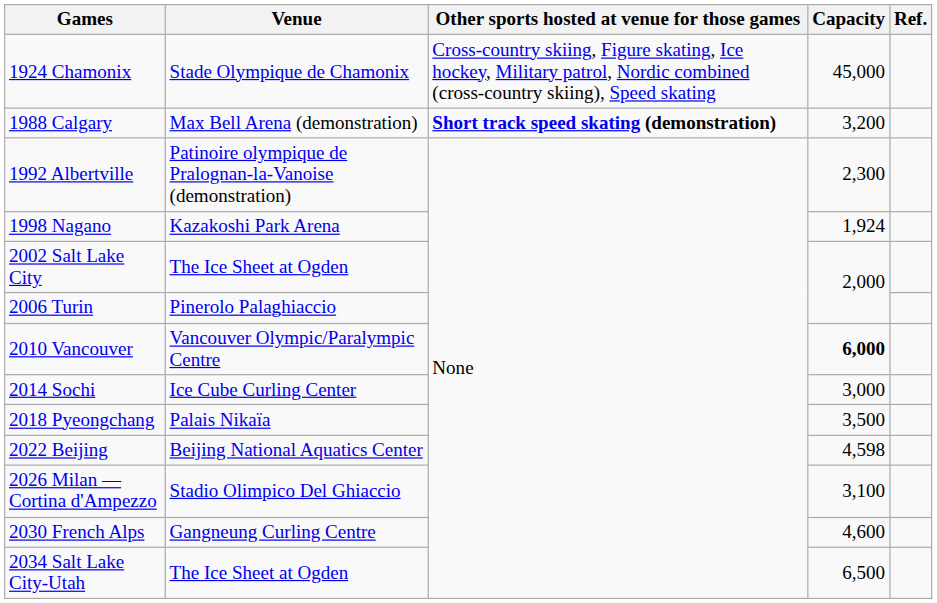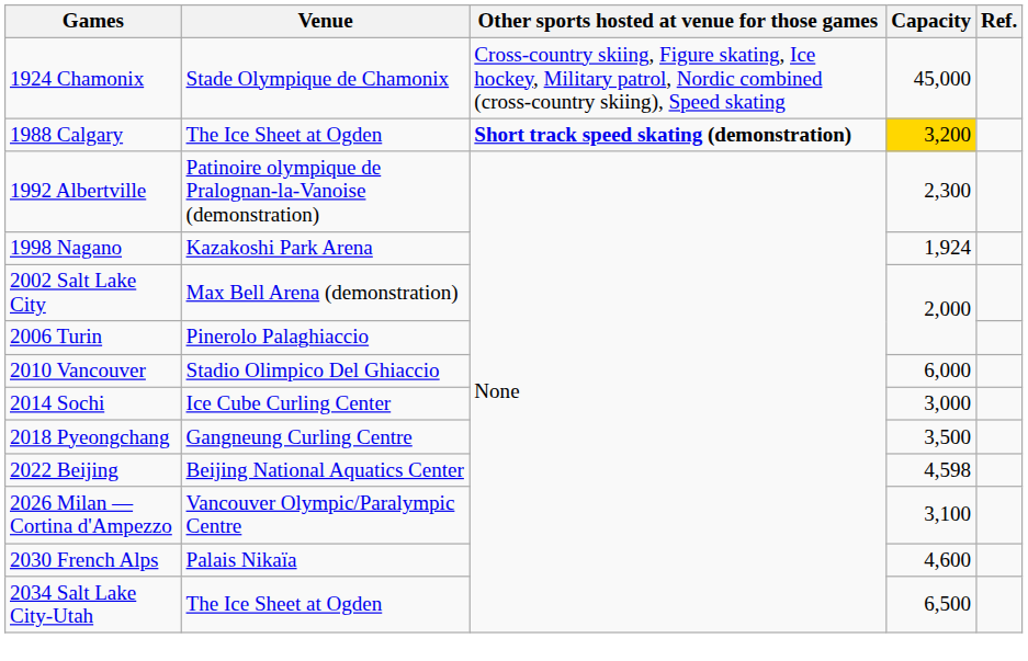 <table class="wikitable sortable" style="width:780px;">
 <tr>
 <th>Games</th>
 <th>Venue</th>
 <th>Other sports hosted at venue for those games</th>
 <th>Capacity</th>
 <th>Ref.</th>
 </tr>
 <tr>
 <td><a href='#'>1924 Chamonix</a></td>
 <td><a href='#'>Stade Olympique de Chamonix</a></td>
 <td><a href='#'>Cross-country skiing</a>, <a href='#'>Figure skating</a>, <a href='#'>Ice hockey</a>, <a href='#'>Military patrol</a>, <a href='#'>Nordic combined</a> (cross-country skiing), <a href='#'>Speed skating</a></td>
 <td style="text-align:right;">45,000</td>
 <td align=center></td>
 </tr>
 <tr>
 <td><a href='#'>1988 Calgary</a></td>
-<td><a href='#'>Max Bell Arena</a> (demonstration)</td>
+<td><a href='#'>The Ice Sheet at Ogden</a></td>
 <td><strong><a href='#'>Short track speed skating</a> (demonstration)</strong></td>
-<td style="text-align:right;">3,200</td>
+<td style="background: gold; text-align:right;">3,200</td>
 <td align=center></td>
 </tr>
 <tr>
 <td><a href='#'>1992 Albertville</a></td>
 <td><a href='#'>Patinoire olympique de Pralognan-la-Vanoise</a> (demonstration)</td>
 <td rowspan=11>None</td>
 <td style="text-align:right;">2,300</td>
 <td align=center></td>
 </tr>
 <tr>
 <td><a href='#'>1998 Nagano</a></td>
 <td><a href='#'>Kazakoshi Park Arena</a></td>
 <td style="text-align:right;">1,924</td>
 <td align=center></td>
 </tr>
 <tr>
 <td><a href='#'>2002 Salt Lake City</a></td>
-<td><a href='#'>The Ice Sheet at Ogden</a></td>
+<td><a href='#'>Max Bell Arena</a> (demonstration)</td>
 <td rowspan=2 style="text-align:right;">2,000</td>
 <td align=center></td>
 </tr>
 <tr>
 <td><a href='#'>2006 Turin</a></td>
 <td><a href='#'>Pinerolo Palaghiaccio</a></td>
 <td align=center></td>
 </tr>
 <tr>
 <td><a href='#'>2010 Vancouver</a></td>
-<td><a href='#'>Vancouver Olympic/Paralympic Centre</a></td>
-<td style="text-align:right;"><strong>6,000</strong></td>
+<td><a href='#'>Stadio Olimpico Del Ghiaccio</a></td>
+<td style="text-align:right;">6,000</td>
 <td align=center></td>
 </tr>
 <tr>
 <td><a href='#'>2014 Sochi</a></td>
 <td><a href='#'>Ice Cube Curling Center</a></td>
 <td style="text-align:right;">3,000</td>
 <td align=center></td>
 </tr>
 <tr>
 <td><a href='#'>2018 Pyeongchang</a></td>
-<td><a href='#'>Palais Nikaïa</a></td>
+<td><a href='#'>Gangneung Curling Centre</a></td>
 <td align=right>3,500</td>
 <td align=center></td>
 </tr>
 <tr>
 <td><a href='#'>2022 Beijing</a></td>
 <td><a href='#'>Beijing National Aquatics Center</a></td>
 <td align=right>4,598</td>
 <td align=center></td>
 </tr>
 <tr>
 <td><a href='#'>2026 Milan — Cortina d'Ampezzo</a></td>
-<td><a href='#'>Stadio Olimpico Del Ghiaccio</a></td>
+<td><a href='#'>Vancouver Olympic/Paralympic Centre</a></td>
 <td align=right>3,100</td>
 <td align=center></td>
 </tr>
 <tr>
 <td><a href='#'>2030 French Alps</a></td>
-<td><a href='#'>Gangneung Curling Centre</a></td>
+<td><a href='#'>Palais Nikaïa</a></td>
 <td align=right>4,600</td>
 <td align=center></td>
 </tr>
 <tr>
 <td><a href='#'>2034 Salt Lake City-Utah</a></td>
 <td><a href='#'>The Ice Sheet at Ogden</a></td>
 <td align=right>6,500</td>
 <td align=center></td>
 </tr>
 </table>
